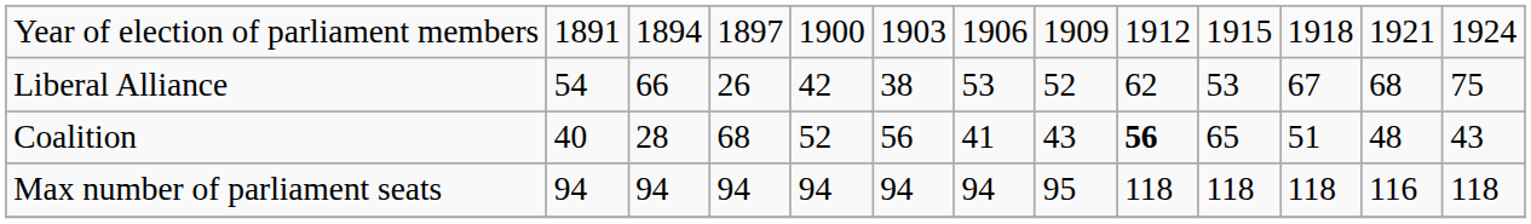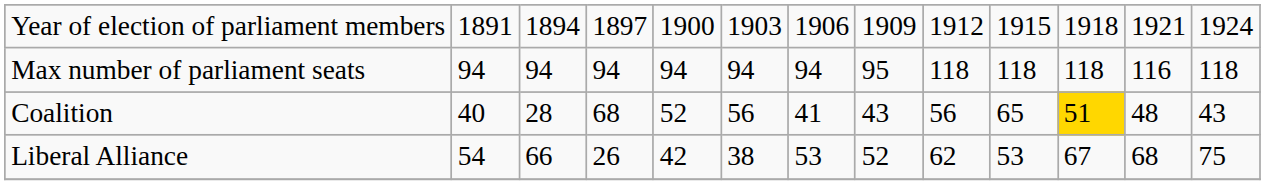 <table class="wikitable">
 <tr>
 <td>Year of election of parliament members</td>
 <td>1891</td>
 <td>1894</td>
 <td>1897</td>
 <td>1900</td>
 <td>1903</td>
 <td>1906</td>
 <td>1909</td>
 <td>1912</td>
 <td>1915</td>
 <td>1918</td>
 <td>1921</td>
 <td>1924</td>
 </tr>
 <tr --->
+<td>Max number of parliament seats</td>
+<td>94</td>
+<td>94</td>
+<td>94</td>
+<td>94</td>
+<td>94</td>
+<td>94</td>
+<td>95</td>
+<td>118</td>
+<td>118</td>
+<td>118</td>
+<td>116</td>
+<td>118</td>
+</tr>
+<tr --->
+<td>Coalition</td>
+<td>40</td>
+<td>28</td>
+<td>68</td>
+<td>52</td>
+<td>56</td>
+<td>41</td>
+<td>43</td>
+<td>56</td>
+<td>65</td>
+<td style="background: gold;">51</td>
+<td>48</td>
+<td>43</td>
+</tr>
+<tr --->
 <td>Liberal Alliance</td>
 <td>54</td>
 <td>66</td>
 <td>26</td>
 <td>42</td>
 <td>38</td>
 <td>53</td>
 <td>52</td>
 <td>62</td>
 <td>53</td>
 <td>67</td>
 <td>68</td>
 <td>75</td>
 </tr>
 <tr --->
-<td>Coalition</td>
-<td>40</td>
-<td>28</td>
-<td>68</td>
-<td>52</td>
-<td>56</td>
-<td>41</td>
-<td>43</td>
-<td><strong>56</strong></td>
-<td>65</td>
-<td>51</td>
-<td>48</td>
-<td>43</td>
-</tr>
-<tr --->
-<td>Max number of parliament seats</td>
-<td>94</td>
-<td>94</td>
-<td>94</td>
-<td>94</td>
-<td>94</td>
-<td>94</td>
-<td>95</td>
-<td>118</td>
-<td>118</td>
-<td>118</td>
-<td>116</td>
-<td>118</td>
-</tr>
-<tr --->
 </tr>
 </table>
